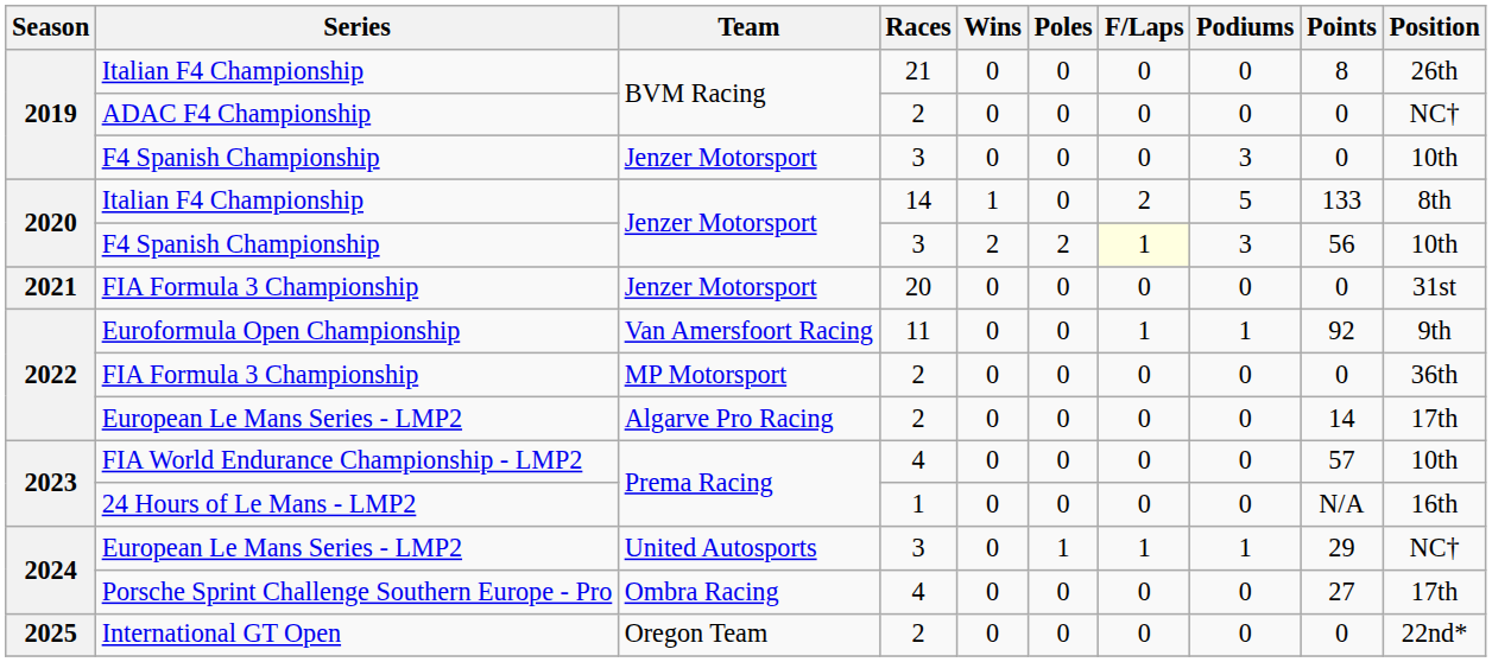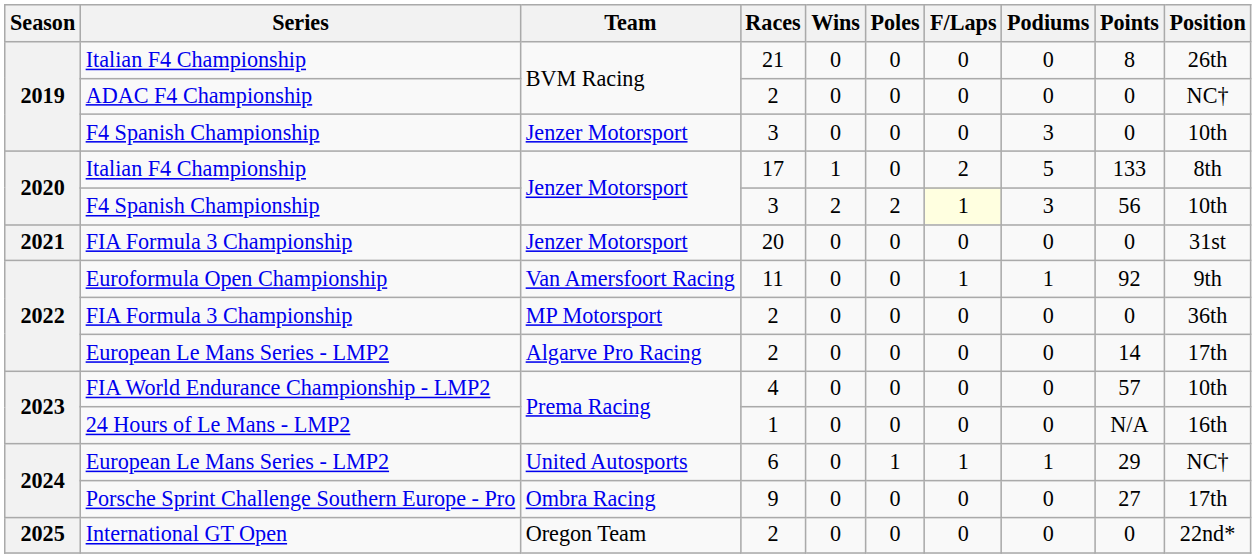 <table class="wikitable" style="font-size: 90%; text-align:center">
 <tr>
 <th>Season</th>
 <th>Series</th>
 <th>Team</th>
 <th>Races</th>
 <th>Wins</th>
 <th>Poles</th>
 <th>F/Laps</th>
 <th>Podiums</th>
 <th>Points</th>
 <th>Position</th>
 </tr>
 <tr>
 <th rowspan=3>2019</th>
 <td align=left><a href='#'>Italian F4 Championship</a></td>
 <td rowspan=2 align=left>BVM Racing</td>
 <td>21</td>
 <td>0</td>
 <td>0</td>
 <td>0</td>
 <td>0</td>
 <td>8</td>
 <td>26th</td>
 </tr>
 <tr>
 <td align=left><a href='#'>ADAC F4 Championship</a></td>
 <td>2</td>
 <td>0</td>
 <td>0</td>
 <td>0</td>
 <td>0</td>
 <td>0</td>
 <td>NC†</td>
 </tr>
 <tr>
 <td align=left><a href='#'>F4 Spanish Championship</a></td>
 <td align=left><a href='#'>Jenzer Motorsport</a></td>
 <td>3</td>
 <td>0</td>
 <td>0</td>
 <td>0</td>
 <td>3</td>
 <td>0</td>
 <td>10th</td>
 </tr>
 <tr>
 <th rowspan=2>2020</th>
 <td align=left><a href='#'>Italian F4 Championship</a></td>
 <td rowspan=2 align=left><a href='#'>Jenzer Motorsport</a></td>
-<td>14</td>
+<td>17</td>
 <td>1</td>
 <td>0</td>
 <td>2</td>
 <td>5</td>
 <td>133</td>
 <td>8th</td>
 </tr>
 <tr>
 <td align=left><a href='#'>F4 Spanish Championship</a></td>
 <td>3</td>
 <td>2</td>
 <td>2</td>
 <td style="background: lightyellow;">1</td>
 <td>3</td>
 <td>56</td>
 <td>10th</td>
 </tr>
 <tr>
 <th>2021</th>
 <td align=left><a href='#'>FIA Formula 3 Championship</a></td>
 <td align=left><a href='#'>Jenzer Motorsport</a></td>
 <td>20</td>
 <td>0</td>
 <td>0</td>
 <td>0</td>
 <td>0</td>
 <td>0</td>
 <td>31st</td>
 </tr>
 <tr>
 <th rowspan="3">2022</th>
 <td align=left><a href='#'>Euroformula Open Championship</a></td>
 <td align=left><a href='#'>Van Amersfoort Racing</a></td>
 <td>11</td>
 <td>0</td>
 <td>0</td>
 <td>1</td>
 <td>1</td>
 <td>92</td>
 <td>9th</td>
 </tr>
 <tr>
 <td align=left><a href='#'>FIA Formula 3 Championship</a></td>
 <td align=left><a href='#'>MP Motorsport</a></td>
 <td>2</td>
 <td>0</td>
 <td>0</td>
 <td>0</td>
 <td>0</td>
 <td>0</td>
 <td>36th</td>
 </tr>
 <tr>
 <td align=left><a href='#'>European Le Mans Series - LMP2</a></td>
 <td align=left><a href='#'>Algarve Pro Racing</a></td>
 <td>2</td>
 <td>0</td>
 <td>0</td>
 <td>0</td>
 <td>0</td>
 <td>14</td>
 <td>17th</td>
 </tr>
 <tr>
 <th rowspan="2">2023</th>
 <td align=left><a href='#'>FIA World Endurance Championship - LMP2</a></td>
 <td rowspan="2" align="left"><a href='#'>Prema Racing</a></td>
 <td>4</td>
 <td>0</td>
 <td>0</td>
 <td>0</td>
 <td>0</td>
 <td>57</td>
 <td>10th</td>
 </tr>
 <tr>
 <td align=left><a href='#'>24 Hours of Le Mans - LMP2</a></td>
 <td>1</td>
 <td>0</td>
 <td>0</td>
 <td>0</td>
 <td>0</td>
 <td>N/A</td>
 <td>16th</td>
 </tr>
 <tr>
 <th rowspan="2">2024</th>
 <td align=left><a href='#'>European Le Mans Series - LMP2</a></td>
 <td align=left><a href='#'>United Autosports</a></td>
-<td>3</td>
+<td>6</td>
 <td>0</td>
 <td>1</td>
 <td>1</td>
 <td>1</td>
 <td>29</td>
 <td>NC†</td>
 </tr>
 <tr>
 <td align=left><a href='#'>Porsche Sprint Challenge Southern Europe - Pro</a></td>
 <td align=left><a href='#'>Ombra Racing</a></td>
-<td>4</td>
+<td>9</td>
 <td>0</td>
 <td>0</td>
 <td>0</td>
 <td>0</td>
 <td>27</td>
 <td>17th</td>
 </tr>
 <tr>
 <th>2025</th>
 <td align=left><a href='#'>International GT Open</a></td>
 <td align=left>Oregon Team</td>
 <td>2</td>
 <td>0</td>
 <td>0</td>
 <td>0</td>
 <td>0</td>
 <td>0</td>
 <td>22nd*</td>
 </tr>
 </table>
